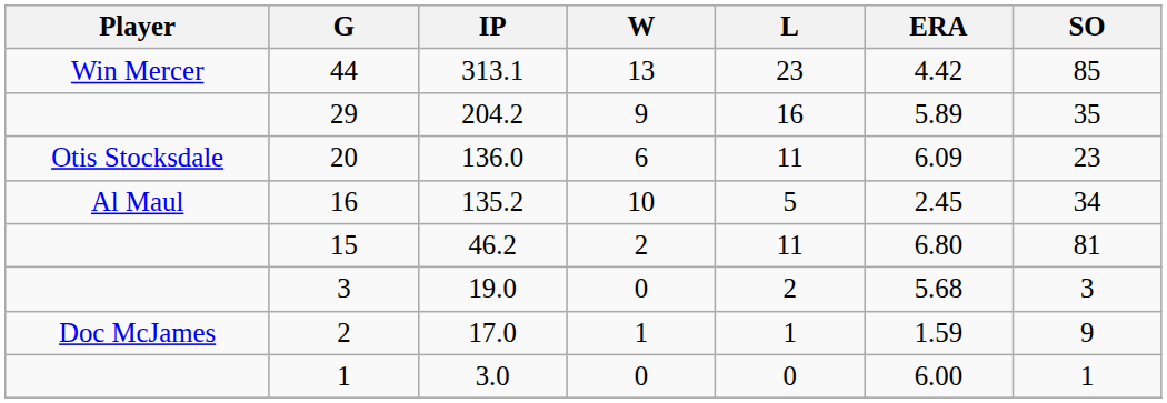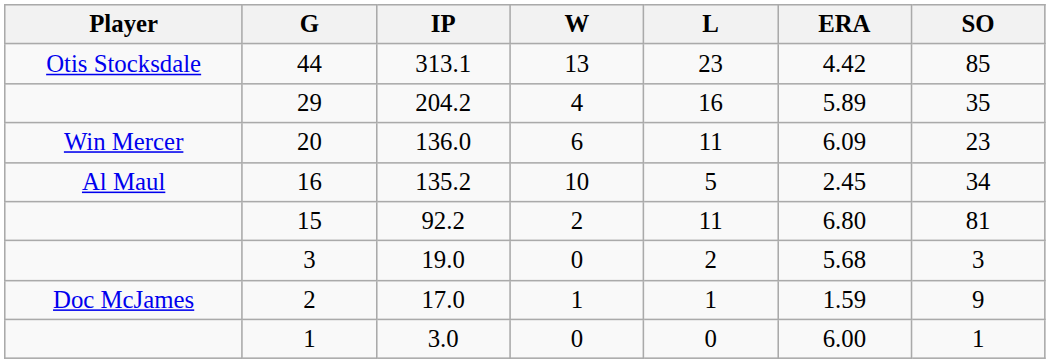 <table class="wikitable sortable">
 <tr>
 <th bgcolor="#DDDDFF" width="16%">Player</th>
 <th bgcolor="#DDDDFF" width="9%">G</th>
 <th bgcolor="#DDDDFF" width="9%">IP</th>
 <th bgcolor="#DDDDFF" width="9%">W</th>
 <th bgcolor="#DDDDFF" width="9%">L</th>
 <th bgcolor="#DDDDFF" width="9%">ERA</th>
 <th bgcolor="#DDDDFF" width="9%">SO</th>
 </tr>
 <tr align="center">
-<td><a href='#'>Win Mercer</a></td>
+<td><a href='#'>Otis Stocksdale</a></td>
 <td>44</td>
 <td>313.1</td>
 <td>13</td>
 <td>23</td>
 <td>4.42</td>
 <td>85</td>
 </tr>
 <tr align=center>
 <td></td>
 <td>29</td>
 <td>204.2</td>
-<td>9</td>
+<td>4</td>
 <td>16</td>
 <td>5.89</td>
 <td>35</td>
 </tr>
 <tr align="center">
-<td><a href='#'>Otis Stocksdale</a></td>
+<td><a href='#'>Win Mercer</a></td>
 <td>20</td>
 <td>136.0</td>
 <td>6</td>
 <td>11</td>
 <td>6.09</td>
 <td>23</td>
 </tr>
 <tr align=center>
 <td><a href='#'>Al Maul</a></td>
 <td>16</td>
 <td>135.2</td>
 <td>10</td>
 <td>5</td>
 <td>2.45</td>
 <td>34</td>
 </tr>
 <tr align=center>
 <td></td>
 <td>15</td>
-<td>46.2</td>
+<td>92.2</td>
 <td>2</td>
 <td>11</td>
 <td>6.80</td>
 <td>81</td>
 </tr>
 <tr align="center">
 <td></td>
 <td>3</td>
 <td>19.0</td>
 <td>0</td>
 <td>2</td>
 <td>5.68</td>
 <td>3</td>
 </tr>
 <tr align="center">
 <td><a href='#'>Doc McJames</a></td>
 <td>2</td>
 <td>17.0</td>
 <td>1</td>
 <td>1</td>
 <td>1.59</td>
 <td>9</td>
 </tr>
 <tr align=center>
 <td></td>
 <td>1</td>
 <td>3.0</td>
 <td>0</td>
 <td>0</td>
 <td>6.00</td>
 <td>1</td>
 </tr>
 </table>
